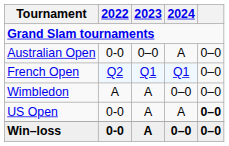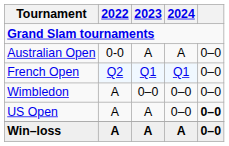 <table class="wikitable" style=text-align:center>
 <tr>
 <th>Tournament</th>
 <th><a href='#'>2022</a></th>
 <th><a href='#'>2023</a></th>
 <th><a href='#'>2024</a></th>
 <th></th>
 </tr>
 <tr>
 <td colspan="10" align="left"><strong><a href='#'>Grand Slam tournaments</a></strong></td>
 </tr>
 <tr>
 <td align=left><a href='#'>Australian Open</a></td>
 <td>0-0</td>
-<td>0–0</td>
+<td>A</td>
 <td>A</td>
 <td>0–0</td>
 </tr>
 <tr>
 <td align=left><a href='#'>French Open</a></td>
 <td bgcolor=f0f8ff><a href='#'>Q2</a></td>
 <td bgcolor=f0f8ff><a href='#'>Q1</a></td>
 <td bgcolor=f0f8ff><a href='#'>Q1</a></td>
 <td>0–0</td>
 </tr>
 <tr>
 <td align=left><a href='#'>Wimbledon</a></td>
 <td>A</td>
-<td>A</td>
+<td>0–0</td>
 <td>0–0</td>
 <td>0–0</td>
 </tr>
 <tr>
 <td align=left><a href='#'>US Open</a></td>
-<td>0-0</td>
 <td>A</td>
 <td>A</td>
+<td>0–0</td>
 <td><strong>0–0</strong></td>
 </tr>
 <tr>
 </tr>
 <tr style=background:#efefef;font-weight:bold>
 <td align=left>Win–loss</td>
-<td>0-0</td>
 <td>A</td>
-<td>0–0</td>
+<td>A</td>
+<td>A</td>
 <td>0–0</td>
 </tr>
 </table>
